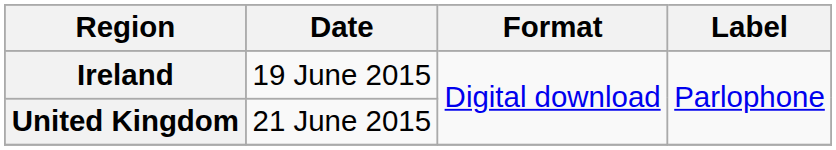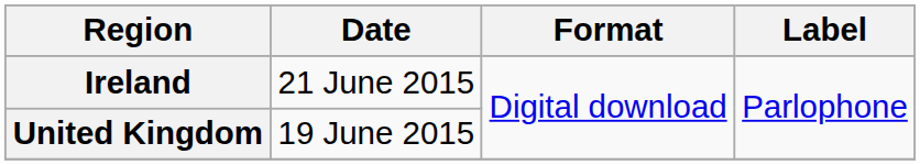 <table class="wikitable plainrowheaders">
 <tr>
 <th scope="col">Region</th>
 <th scope="col">Date</th>
 <th scope="col">Format</th>
 <th scope="col">Label</th>
 </tr>
 <tr>
 <th scope="row">Ireland</th>
-<td>19 June 2015</td>
+<td>21 June 2015</td>
 <td rowspan="2"><a href='#'>Digital download</a></td>
 <td rowspan="2"><a href='#'>Parlophone</a></td>
 </tr>
 <tr>
 <th scope="row">United Kingdom</th>
-<td>21 June 2015</td>
+<td>19 June 2015</td>
 </tr>
 <tr>
 </tr>
 </table>
